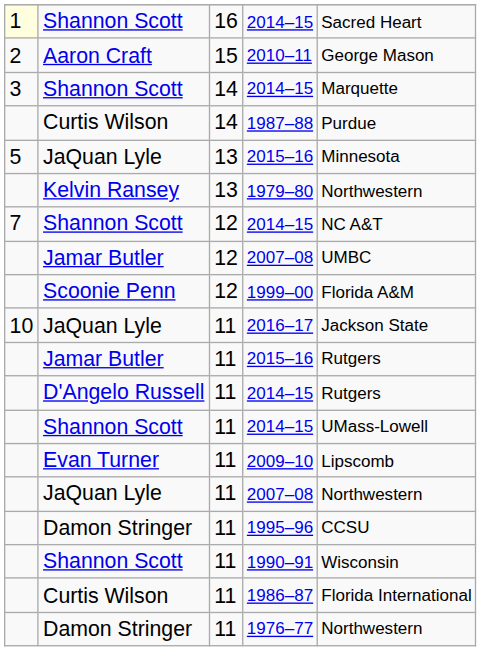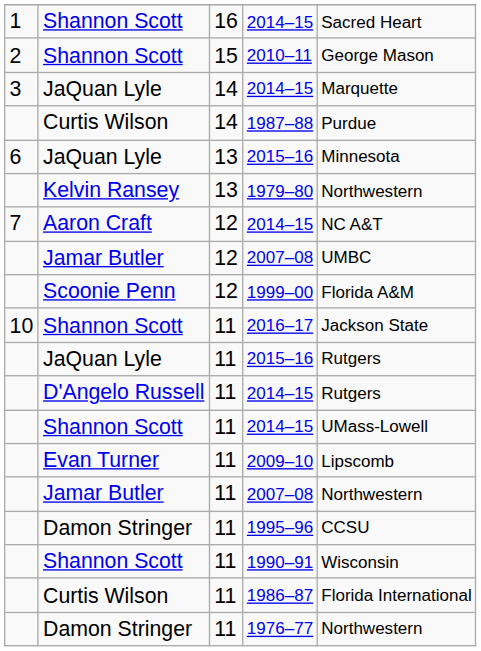 <table class="wikitable">
 <tr>
 </tr>
 <tr>
-<td style="background: lightyellow;">1</td>
+<td>1</td>
 <td><a href='#'>Shannon Scott</a></td>
 <td>16</td>
 <td style="font-size:80%;"><a href='#'>2014–15</a></td>
 <td style="font-size:80%;">Sacred Heart</td>
 </tr>
 <tr>
 <td>2</td>
-<td><a href='#'>Aaron Craft</a></td>
+<td><a href='#'>Shannon Scott</a></td>
 <td>15</td>
 <td style="font-size:80%;"><a href='#'>2010–11</a></td>
 <td style="font-size:80%;">George Mason</td>
 </tr>
 <tr>
 <td>3</td>
-<td><a href='#'>Shannon Scott</a></td>
+<td>JaQuan Lyle</td>
 <td>14</td>
 <td style="font-size:80%;"><a href='#'>2014–15</a></td>
 <td style="font-size:80%;">Marquette</td>
 </tr>
 <tr>
 <td></td>
 <td>Curtis Wilson</td>
 <td>14</td>
 <td style="font-size:80%;"><a href='#'>1987–88</a></td>
 <td style="font-size:80%;">Purdue</td>
 </tr>
 <tr>
-<td>5</td>
+<td>6</td>
 <td>JaQuan Lyle</td>
 <td>13</td>
 <td style="font-size:80%;"><a href='#'>2015–16</a></td>
 <td style="font-size:80%;">Minnesota</td>
 </tr>
 <tr>
 <td></td>
 <td><a href='#'>Kelvin Ransey</a></td>
 <td>13</td>
 <td style="font-size:80%;"><a href='#'>1979–80</a></td>
 <td style="font-size:80%;">Northwestern</td>
 </tr>
 <tr>
 <td>7</td>
-<td><a href='#'>Shannon Scott</a></td>
+<td><a href='#'>Aaron Craft</a></td>
 <td>12</td>
 <td style="font-size:80%;"><a href='#'>2014–15</a></td>
 <td style="font-size:80%;">NC A&T</td>
 </tr>
 <tr>
 <td></td>
 <td><a href='#'>Jamar Butler</a></td>
 <td>12</td>
 <td style="font-size:80%;"><a href='#'>2007–08</a></td>
 <td style="font-size:80%;">UMBC</td>
 </tr>
 <tr>
 <td></td>
 <td><a href='#'>Scoonie Penn</a></td>
 <td>12</td>
 <td style="font-size:80%;"><a href='#'>1999–00</a></td>
 <td style="font-size:80%;">Florida A&M</td>
 </tr>
 <tr>
 <td>10</td>
-<td>JaQuan Lyle</td>
+<td><a href='#'>Shannon Scott</a></td>
 <td>11</td>
 <td style="font-size:80%;"><a href='#'>2016–17</a></td>
 <td style="font-size:80%;">Jackson State</td>
 </tr>
 <tr>
 <td></td>
-<td><a href='#'>Jamar Butler</a></td>
+<td>JaQuan Lyle</td>
 <td>11</td>
 <td style="font-size:80%;"><a href='#'>2015–16</a></td>
 <td style="font-size:80%;">Rutgers</td>
 </tr>
 <tr>
 <td></td>
 <td><a href='#'>D'Angelo Russell</a></td>
 <td>11</td>
 <td style="font-size:80%;"><a href='#'>2014–15</a></td>
 <td style="font-size:80%;">Rutgers</td>
 </tr>
 <tr>
 <td></td>
 <td><a href='#'>Shannon Scott</a></td>
 <td>11</td>
 <td style="font-size:80%;"><a href='#'>2014–15</a></td>
 <td style="font-size:80%;">UMass-Lowell</td>
 </tr>
 <tr>
 <td></td>
 <td><a href='#'>Evan Turner</a></td>
 <td>11</td>
 <td style="font-size:80%;"><a href='#'>2009–10</a></td>
 <td style="font-size:80%;">Lipscomb</td>
 </tr>
 <tr>
 <td></td>
-<td>JaQuan Lyle</td>
+<td><a href='#'>Jamar Butler</a></td>
 <td>11</td>
 <td style="font-size:80%;"><a href='#'>2007–08</a></td>
 <td style="font-size:80%;">Northwestern</td>
 </tr>
 <tr>
 <td></td>
 <td>Damon Stringer</td>
 <td>11</td>
 <td style="font-size:80%;"><a href='#'>1995–96</a></td>
 <td style="font-size:80%;">CCSU</td>
 </tr>
 <tr>
 <td></td>
 <td><a href='#'>Shannon Scott</a></td>
 <td>11</td>
 <td style="font-size:80%;"><a href='#'>1990–91</a></td>
 <td style="font-size:80%;">Wisconsin</td>
 </tr>
 <tr>
 <td></td>
 <td>Curtis Wilson</td>
 <td>11</td>
 <td style="font-size:80%;"><a href='#'>1986–87</a></td>
 <td style="font-size:80%;">Florida International</td>
 </tr>
 <tr>
 <td></td>
 <td>Damon Stringer</td>
 <td>11</td>
 <td style="font-size:80%;"><a href='#'>1976–77</a></td>
 <td style="font-size:80%;">Northwestern</td>
 </tr>
 </table>
